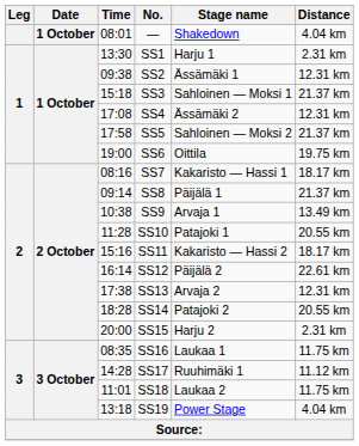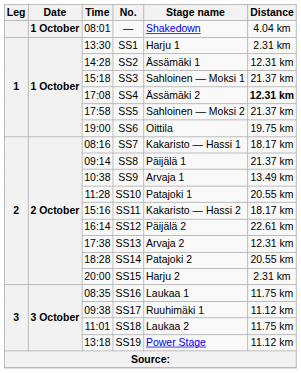 <table class="wikitable" style="font-size: 85%;">
 <tr>
 <th>Leg</th>
 <th>Date</th>
 <th>Time</th>
 <th>No.</th>
 <th>Stage name</th>
 <th>Distance</th>
 </tr>
 <tr>
 <th></th>
 <th>1 October</th>
 <td align="center">08:01</td>
 <td align="center">—</td>
 <td><a href='#'>Shakedown</a></td>
 <td align="center">4.04 km</td>
 </tr>
 <tr>
 <th rowspan="6">1</th>
 <th rowspan="6">1 October</th>
 <td align="center">13:30</td>
 <td align="center">SS1</td>
 <td>Harju 1</td>
 <td align="center">2.31 km</td>
 </tr>
 <tr>
-<td align="center">09:38</td>
+<td align="center">14:28</td>
 <td align="center">SS2</td>
 <td>Ässämäki 1</td>
 <td align="center">12.31 km</td>
 </tr>
 <tr>
 <td align="center">15:18</td>
 <td align="center">SS3</td>
 <td>Sahloinen — Moksi 1</td>
 <td align="center">21.37 km</td>
 </tr>
 <tr>
 <td align="center">17:08</td>
 <td align="center">SS4</td>
 <td>Ässämäki 2</td>
-<td align="center">12.31 km</td>
+<td align="center"><strong>12.31 km</strong></td>
 </tr>
 <tr>
 <td align="center">17:58</td>
 <td align="center">SS5</td>
 <td>Sahloinen — Moksi 2</td>
 <td align="center">21.37 km</td>
 </tr>
 <tr>
 <td align="center">19:00</td>
 <td align="center">SS6</td>
 <td>Oittila</td>
 <td align="center">19.75 km</td>
 </tr>
 <tr>
 <th rowspan="9">2</th>
 <th rowspan="9">2 October</th>
 <td align="center">08:16</td>
 <td align="center">SS7</td>
 <td>Kakaristo — Hassi 1</td>
 <td align="center">18.17 km</td>
 </tr>
 <tr>
 <td align="center">09:14</td>
 <td align="center">SS8</td>
 <td>Päijälä 1</td>
 <td align="center">21.37 km</td>
 </tr>
 <tr>
 <td align="center">10:38</td>
 <td align="center">SS9</td>
 <td>Arvaja 1</td>
 <td align="center">13.49 km</td>
 </tr>
 <tr>
 <td align="center">11:28</td>
 <td align="center">SS10</td>
 <td>Patajoki 1</td>
 <td align="center">20.55 km</td>
 </tr>
 <tr>
 <td align="center">15:16</td>
 <td align="center">SS11</td>
 <td>Kakaristo — Hassi 2</td>
 <td align="center">18.17 km</td>
 </tr>
 <tr>
 <td align="center">16:14</td>
 <td align="center">SS12</td>
 <td>Päijälä 2</td>
 <td align="center">22.61 km</td>
 </tr>
 <tr>
 <td align="center">17:38</td>
 <td align="center">SS13</td>
 <td>Arvaja 2</td>
 <td align="center">12.31 km</td>
 </tr>
 <tr>
 <td align="center">18:28</td>
 <td align="center">SS14</td>
 <td>Patajoki 2</td>
 <td align="center">20.55 km</td>
 </tr>
 <tr>
 <td align="center">20:00</td>
 <td align="center">SS15</td>
 <td>Harju 2</td>
 <td align="center">2.31 km</td>
 </tr>
 <tr>
 <th rowspan="4">3</th>
 <th rowspan="4">3 October</th>
 <td align="center">08:35</td>
 <td align="center">SS16</td>
 <td>Laukaa 1</td>
 <td align="center">11.75 km</td>
 </tr>
 <tr>
-<td align="center">14:28</td>
+<td align="center">09:38</td>
 <td align="center">SS17</td>
 <td>Ruuhimäki 1</td>
 <td align="center">11.12 km</td>
 </tr>
 <tr>
 <td align="center">11:01</td>
 <td align="center">SS18</td>
 <td>Laukaa 2</td>
 <td align="center">11.75 km</td>
 </tr>
 <tr>
 <td align="center">13:18</td>
 <td align="center">SS19</td>
 <td><a href='#'>Power Stage</a></td>
-<td align="center">4.04 km</td>
+<td align="center">11.12 km</td>
 </tr>
 <tr>
 <th colspan="6">Source:</th>
 </tr>
 <tr>
 </tr>
 </table>
